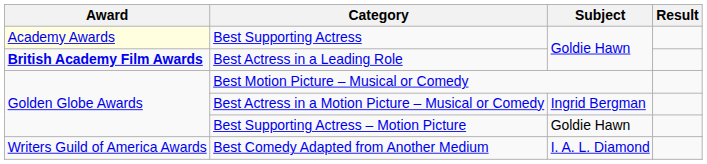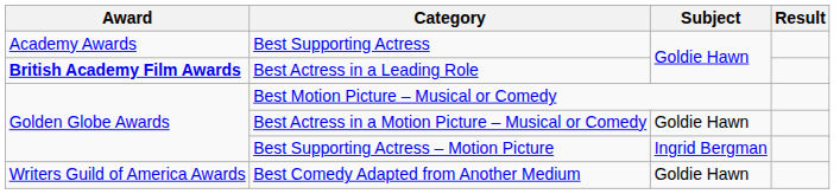 <table class="wikitable">
 <tr>
 <th>Award</th>
 <th>Category</th>
 <th>Subject</th>
 <th>Result</th>
 </tr>
 <tr>
-<td style="background: lightyellow;"><a href='#'>Academy Awards</a></td>
+<td><a href='#'>Academy Awards</a></td>
 <td><a href='#'>Best Supporting Actress</a></td>
 <td rowspan="2"><a href='#'>Goldie Hawn</a></td>
 <td></td>
 </tr>
 <tr>
 <td><strong><a href='#'>British Academy Film Awards</a></strong></td>
 <td><a href='#'>Best Actress in a Leading Role</a></td>
 <td></td>
 </tr>
 <tr>
 <td rowspan="3"><a href='#'>Golden Globe Awards</a></td>
 <td colspan="2"><a href='#'>Best Motion Picture – Musical or Comedy</a></td>
 <td></td>
 </tr>
 <tr>
 <td><a href='#'>Best Actress in a Motion Picture – Musical or Comedy</a></td>
-<td><a href='#'>Ingrid Bergman</a></td>
+<td>Goldie Hawn</td>
 <td></td>
 </tr>
 <tr>
 <td><a href='#'>Best Supporting Actress – Motion Picture</a></td>
-<td>Goldie Hawn</td>
+<td><a href='#'>Ingrid Bergman</a></td>
 <td></td>
 </tr>
 <tr>
 <td><a href='#'>Writers Guild of America Awards</a></td>
 <td><a href='#'>Best Comedy Adapted from Another Medium</a></td>
-<td><a href='#'>I. A. L. Diamond</a></td>
+<td>Goldie Hawn</td>
 <td></td>
 </tr>
 </table>
